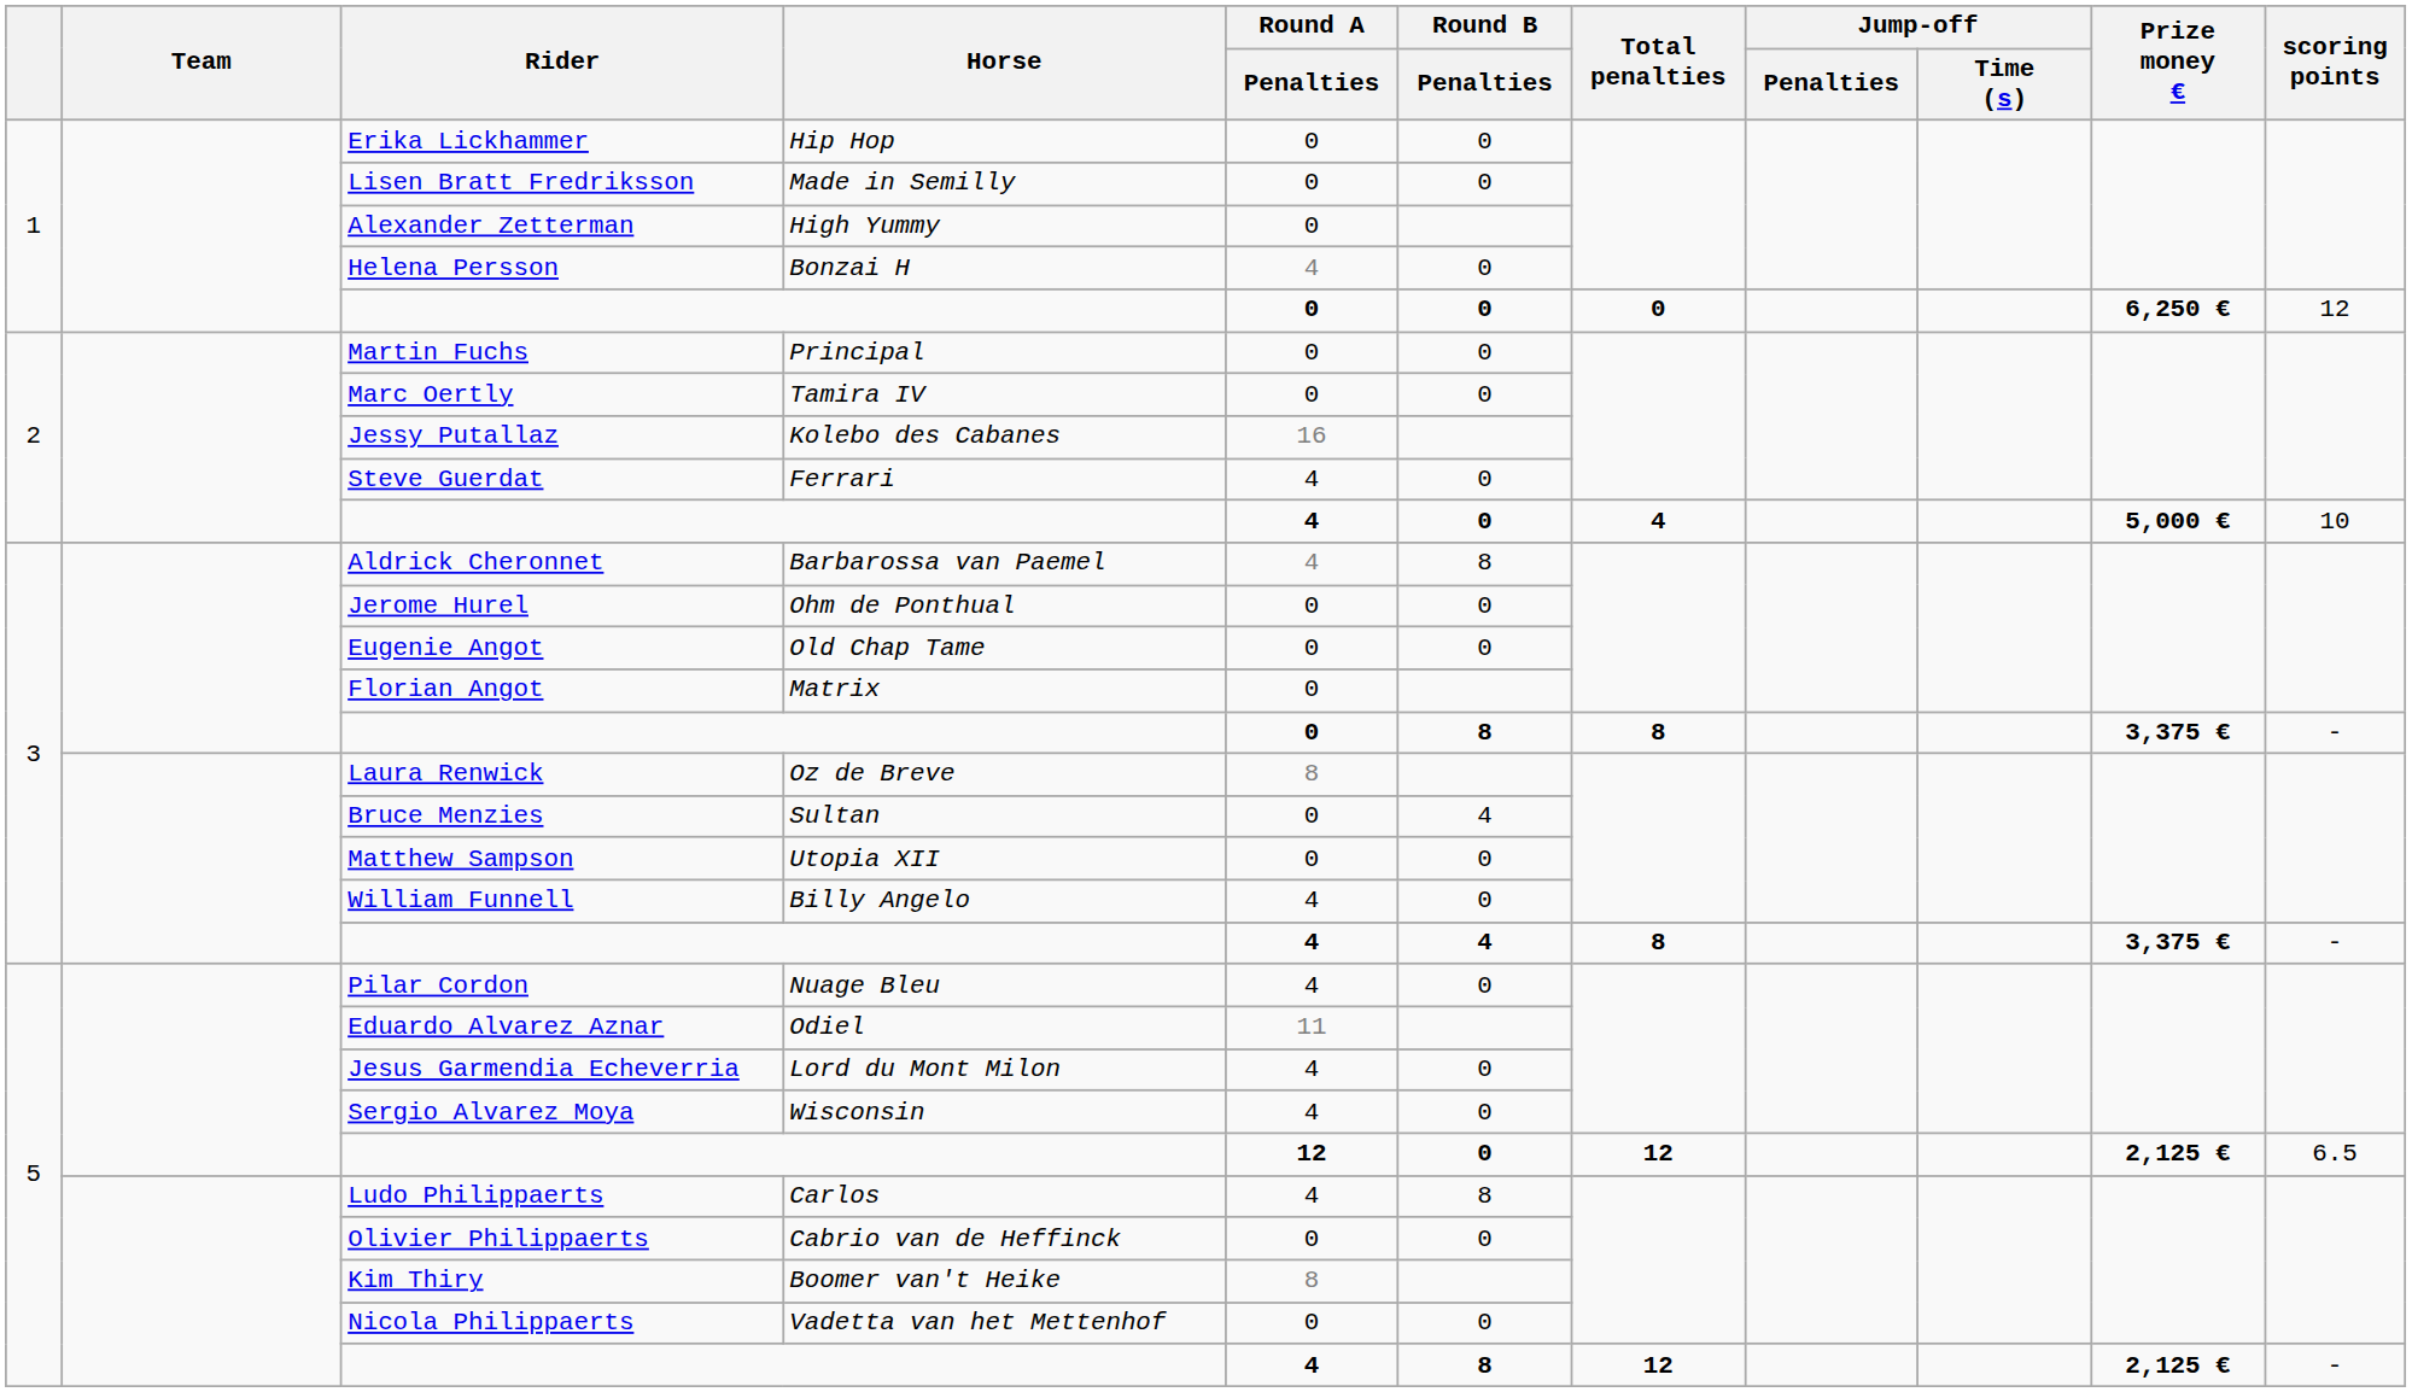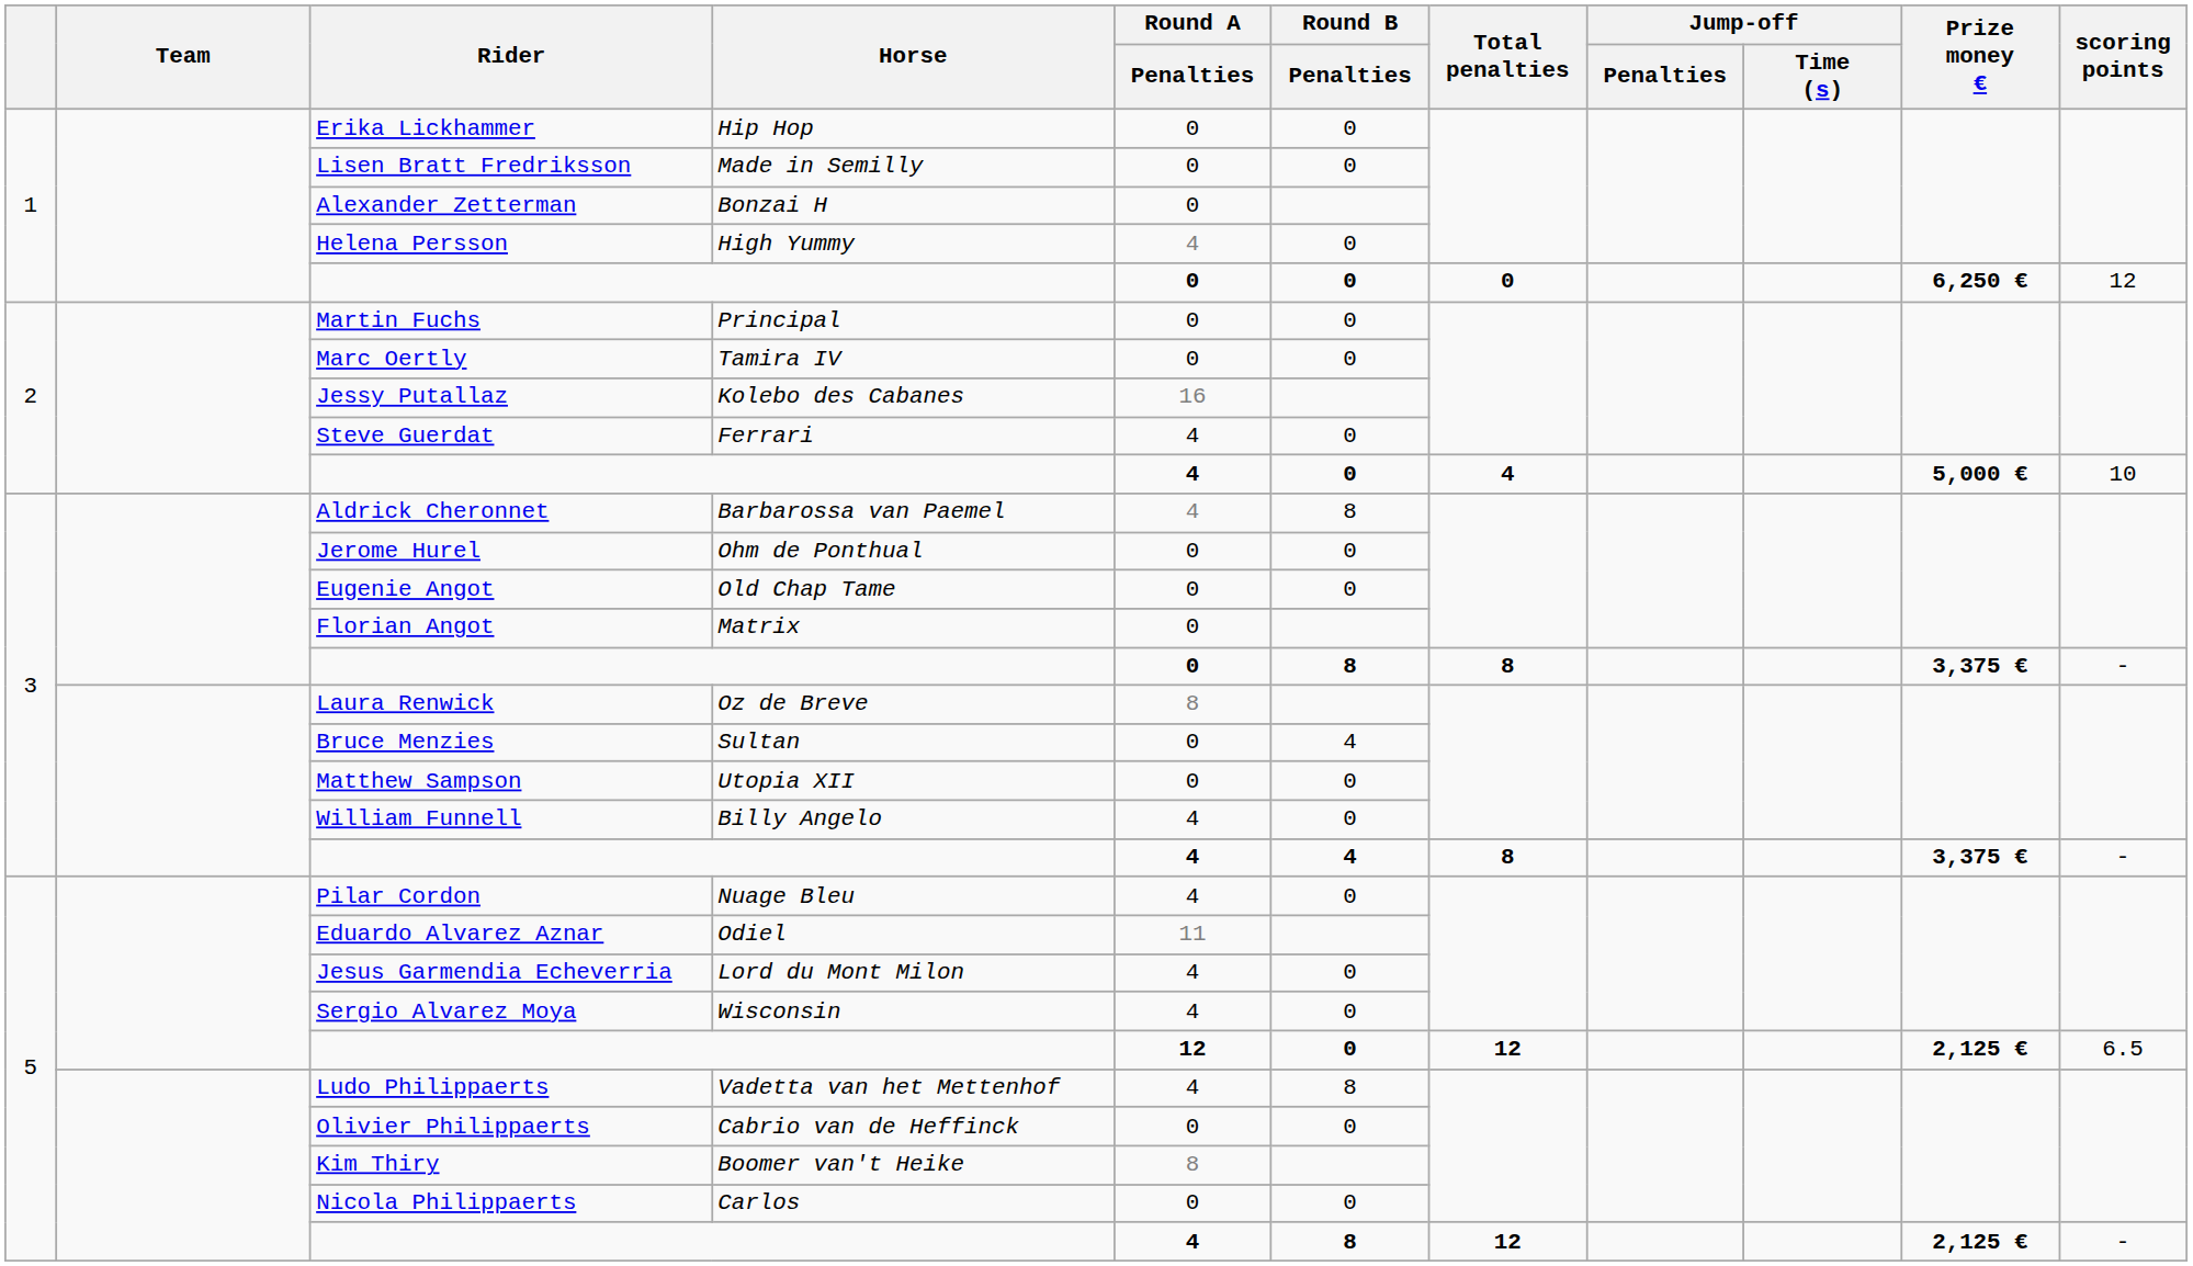 <table class="wikitable" style="font-size: 90%">
 <tr>
 <th rowspan=2 width=20></th>
 <th rowspan=2 width=125>Team</th>
 <th rowspan=2 width=200>Rider</th>
 <th rowspan=2 width=200>Horse</th>
 <th>Round A</th>
 <th>Round B</th>
 <th rowspan=2 width=75>Total penalties</th>
 <th colspan=2>Jump-off</th>
 <th rowspan=2 width=75>Prize<br>money<br><a href='#'>€</a></th>
 <th rowspan=2 width=60>scoring<br>points</th>
 </tr>
 <tr>
 <th width=75>Penalties</th>
 <th width=75>Penalties</th>
 <th width=75>Penalties</th>
 <th width=75>Time<br>(<a href='#'>s</a>)</th>
 </tr>
 <tr>
 <td rowspan=5 align=center>1</td>
 <td rowspan=5></td>
 <td><a href='#'>Erika Lickhammer</a></td>
 <td><em>Hip Hop</em></td>
 <td align=center>0</td>
 <td align=center>0</td>
 <td rowspan=4></td>
 <td rowspan=4></td>
 <td rowspan=4></td>
 <td rowspan=4></td>
 </tr>
 <tr>
 <td><a href='#'>Lisen Bratt Fredriksson</a></td>
 <td><em>Made in Semilly</em></td>
 <td align=center>0</td>
 <td align=center>0</td>
 </tr>
 <tr>
 <td><a href='#'>Alexander Zetterman</a></td>
-<td><em>High Yummy</em></td>
+<td><em>Bonzai H</em></td>
 <td align=center>0</td>
 <td align=center></td>
 </tr>
 <tr>
 <td><a href='#'>Helena Persson</a></td>
-<td><em>Bonzai H</em></td>
+<td><em>High Yummy</em></td>
 <td align=center style=color:gray>4</td>
 <td align=center>0</td>
 </tr>
 <tr>
 <td colspan=2></td>
 <td align=center><strong>0</strong></td>
 <td align=center><strong>0</strong></td>
 <td align=center><strong>0</strong></td>
 <td></td>
 <td></td>
 <td align=center><strong>6,250 €</strong></td>
 <td align=center>12</td>
 </tr>
 <tr>
 <td rowspan=5 align=center>2</td>
 <td rowspan=5></td>
 <td><a href='#'>Martin Fuchs</a></td>
 <td><em>Principal</em></td>
 <td align=center>0</td>
 <td align=center>0</td>
 <td rowspan=4></td>
 <td rowspan=4></td>
 <td rowspan=4></td>
 <td rowspan=4></td>
 </tr>
 <tr>
 <td><a href='#'>Marc Oertly</a></td>
 <td><em>Tamira IV</em></td>
 <td align=center>0</td>
 <td align=center>0</td>
 </tr>
 <tr>
 <td><a href='#'>Jessy Putallaz</a></td>
 <td><em>Kolebo des Cabanes</em></td>
 <td align=center style=color:gray>16</td>
 <td align=center></td>
 </tr>
 <tr>
 <td><a href='#'>Steve Guerdat</a></td>
 <td><em>Ferrari</em></td>
 <td align=center>4</td>
 <td align=center>0</td>
 </tr>
 <tr>
 <td colspan=2></td>
 <td align=center><strong>4</strong></td>
 <td align=center><strong>0</strong></td>
 <td align=center><strong>4</strong></td>
 <td></td>
 <td></td>
 <td align=center><strong>5,000 €</strong></td>
 <td align=center>10</td>
 </tr>
 <tr>
 <td rowspan=10 align=center>3</td>
 <td rowspan=5></td>
 <td><a href='#'>Aldrick Cheronnet</a></td>
 <td><em>Barbarossa van Paemel</em></td>
 <td align=center style=color:gray>4</td>
 <td align=center>8</td>
 <td rowspan=4></td>
 <td rowspan=4></td>
 <td rowspan=4></td>
 <td rowspan=4></td>
 </tr>
 <tr>
 <td><a href='#'>Jerome Hurel</a></td>
 <td><em>Ohm de Ponthual</em></td>
 <td align=center>0</td>
 <td align=center>0</td>
 </tr>
 <tr>
 <td><a href='#'>Eugenie Angot</a></td>
 <td><em>Old Chap Tame</em></td>
 <td align=center>0</td>
 <td align=center>0</td>
 </tr>
 <tr>
 <td><a href='#'>Florian Angot</a></td>
 <td><em>Matrix</em></td>
 <td align=center>0</td>
 <td align=center></td>
 </tr>
 <tr>
 <td colspan=2></td>
 <td align=center><strong>0</strong></td>
 <td align=center><strong>8</strong></td>
 <td align=center><strong>8</strong></td>
 <td></td>
 <td></td>
 <td align=center><strong>3,375 €</strong></td>
 <td align=center>-</td>
 </tr>
 <tr>
 <td rowspan=5></td>
 <td><a href='#'>Laura Renwick</a></td>
 <td><em>Oz de Breve</em></td>
 <td align=center style=color:gray>8</td>
 <td align=center></td>
 <td rowspan=4></td>
 <td rowspan=4></td>
 <td rowspan=4></td>
 <td rowspan=4></td>
 </tr>
 <tr>
 <td><a href='#'>Bruce Menzies</a></td>
 <td><em>Sultan</em></td>
 <td align=center>0</td>
 <td align=center>4</td>
 </tr>
 <tr>
 <td><a href='#'>Matthew Sampson</a></td>
 <td><em>Utopia XII</em></td>
 <td align=center>0</td>
 <td align=center>0</td>
 </tr>
 <tr>
 <td><a href='#'>William Funnell</a></td>
 <td><em>Billy Angelo</em></td>
 <td align=center>4</td>
 <td align=center>0</td>
 </tr>
 <tr>
 <td colspan=2></td>
 <td align=center><strong>4</strong></td>
 <td align=center><strong>4</strong></td>
 <td align=center><strong>8</strong></td>
 <td></td>
 <td></td>
 <td align=center><strong>3,375 €</strong></td>
 <td align=center>-</td>
 </tr>
 <tr>
 <td rowspan=10 align=center>5</td>
 <td rowspan=5></td>
 <td><a href='#'>Pilar Cordon</a></td>
 <td><em>Nuage Bleu</em></td>
 <td align=center>4</td>
 <td align=center>0</td>
 <td rowspan=4></td>
 <td rowspan=4></td>
 <td rowspan=4></td>
 <td rowspan=4></td>
 </tr>
 <tr>
 <td><a href='#'>Eduardo Alvarez Aznar</a></td>
 <td><em>Odiel</em></td>
 <td align=center style=color:gray>11</td>
 <td align=center></td>
 </tr>
 <tr>
 <td><a href='#'>Jesus Garmendia Echeverria</a></td>
 <td><em>Lord du Mont Milon</em></td>
 <td align=center>4</td>
 <td align=center>0</td>
 </tr>
 <tr>
 <td><a href='#'>Sergio Alvarez Moya</a></td>
 <td><em>Wisconsin</em></td>
 <td align=center>4</td>
 <td align=center>0</td>
 </tr>
 <tr>
 <td colspan=2></td>
 <td align=center><strong>12</strong></td>
 <td align=center><strong>0</strong></td>
 <td align=center><strong>12</strong></td>
 <td></td>
 <td></td>
 <td align=center><strong>2,125 €</strong></td>
 <td align=center>6.5</td>
 </tr>
 <tr>
 <td rowspan=5></td>
 <td><a href='#'>Ludo Philippaerts</a></td>
-<td><em>Carlos</em></td>
+<td><em>Vadetta van het Mettenhof</em></td>
 <td align=center>4</td>
 <td align=center>8</td>
 <td rowspan=4></td>
 <td rowspan=4></td>
 <td rowspan=4></td>
 <td rowspan=4></td>
 </tr>
 <tr>
 <td><a href='#'>Olivier Philippaerts</a></td>
 <td><em>Cabrio van de Heffinck</em></td>
 <td align=center>0</td>
 <td align=center>0</td>
 </tr>
 <tr>
 <td><a href='#'>Kim Thiry</a></td>
 <td><em>Boomer van't Heike</em></td>
 <td align=center style=color:gray>8</td>
 <td align=center></td>
 </tr>
 <tr>
 <td><a href='#'>Nicola Philippaerts</a></td>
-<td><em>Vadetta van het Mettenhof</em></td>
+<td><em>Carlos</em></td>
 <td align=center>0</td>
 <td align=center>0</td>
 </tr>
 <tr>
 <td colspan=2></td>
 <td align=center><strong>4</strong></td>
 <td align=center><strong>8</strong></td>
 <td align=center><strong>12</strong></td>
 <td></td>
 <td></td>
 <td align=center><strong>2,125 €</strong></td>
 <td align=center>-</td>
 </tr>
 <tr>
 </tr>
 </table>
